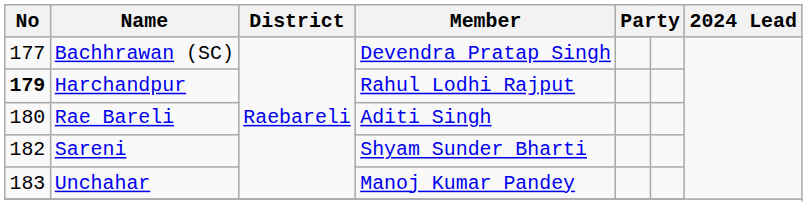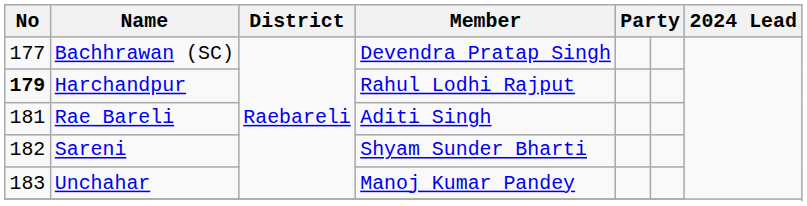 <table class="wikitable sortable">
 <tr>
 <th>No</th>
 <th>Name</th>
 <th>District</th>
 <th>Member</th>
 <th colspan="2">Party</th>
 <th colspan="2">2024 Lead</th>
 </tr>
 <tr>
 <td>177</td>
 <td><a href='#'>Bachhrawan</a> (SC)</td>
 <td rowspan="5"><a href='#'>Raebareli</a></td>
 <td><a href='#'>Devendra Pratap Singh</a></td>
 <td></td>
 <td></td>
 </tr>
 <tr>
 <td><strong>179</strong></td>
 <td><a href='#'>Harchandpur</a></td>
 <td><a href='#'>Rahul Lodhi Rajput</a></td>
 <td></td>
 <td></td>
 </tr>
 <tr>
-<td>180</td>
+<td>181</td>
 <td><a href='#'>Rae Bareli</a></td>
 <td><a href='#'>Aditi Singh</a></td>
 <td></td>
 <td></td>
 </tr>
 <tr>
 <td>182</td>
 <td><a href='#'>Sareni</a></td>
 <td><a href='#'>Shyam Sunder Bharti</a></td>
 <td></td>
 <td></td>
 </tr>
 <tr>
 <td>183</td>
 <td><a href='#'>Unchahar</a></td>
 <td><a href='#'>Manoj Kumar Pandey</a></td>
 <td></td>
 <td></td>
 </tr>
 <tr>
 </tr>
 </table>
